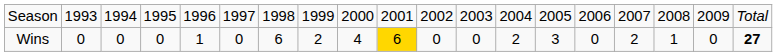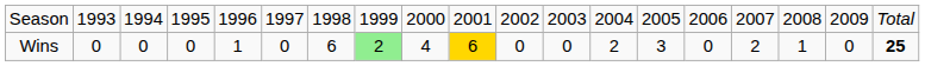 <table class="wikitable sortable">
 <tr>
 <td>Season</td>
 <td>1993</td>
 <td>1994</td>
 <td>1995</td>
 <td>1996</td>
 <td>1997</td>
 <td>1998</td>
 <td>1999</td>
 <td>2000</td>
 <td>2001</td>
 <td>2002</td>
 <td>2003</td>
 <td>2004</td>
 <td>2005</td>
 <td>2006</td>
 <td>2007</td>
 <td>2008</td>
 <td>2009</td>
 <td><em>Total</em></td>
 </tr>
 <tr align=center>
 <td>Wins</td>
 <td>0</td>
 <td>0</td>
 <td>0</td>
 <td>1</td>
 <td>0</td>
 <td>6</td>
-<td>2</td>
+<td style="background: lightgreen;">2</td>
 <td>4</td>
 <td style="background: gold;">6</td>
 <td>0</td>
 <td>0</td>
 <td>2</td>
 <td>3</td>
 <td>0</td>
 <td>2</td>
 <td>1</td>
 <td>0</td>
-<td><strong>27</strong></td>
+<td><strong>25</strong></td>
 </tr>
 </table>
